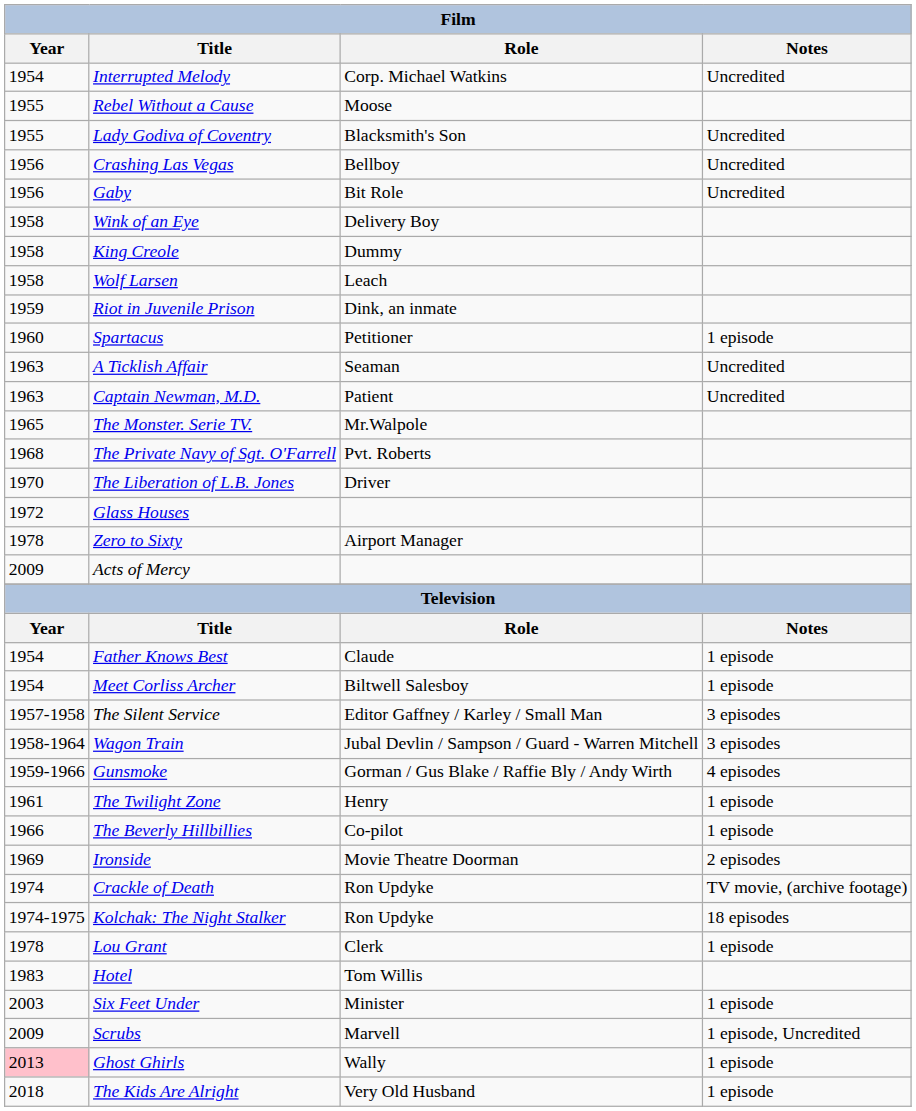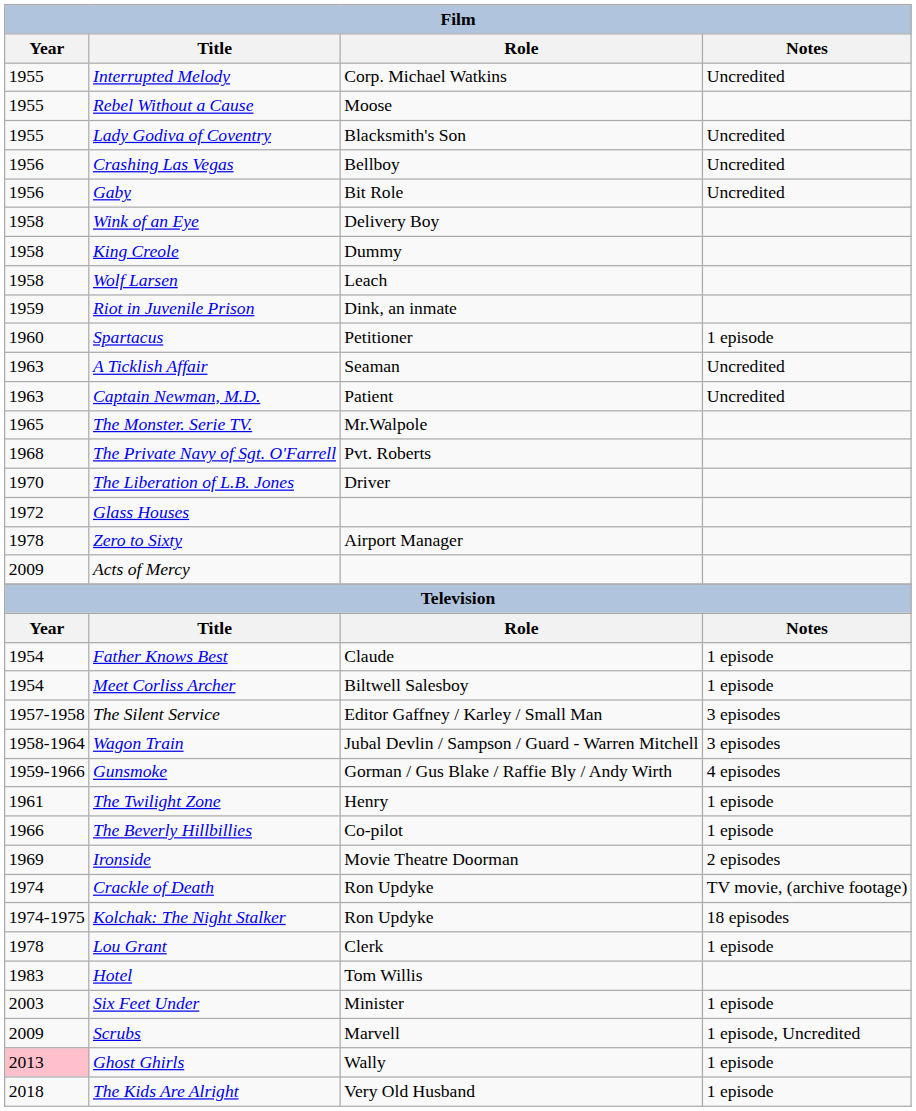 <table class="wikitable" style="font-size: 90%;">
 <tr>
 <th colspan="4" style="background: LightSteelBlue;">Film</th>
 </tr>
 <tr>
 <th>Year</th>
 <th>Title</th>
 <th>Role</th>
 <th>Notes</th>
 </tr>
 <tr>
-<td>1954</td>
+<td>1955</td>
 <td><em><a href='#'>Interrupted Melody</a></em></td>
 <td>Corp. Michael Watkins</td>
 <td>Uncredited</td>
 </tr>
 <tr>
 <td>1955</td>
 <td><em><a href='#'>Rebel Without a Cause</a></em></td>
 <td>Moose</td>
 <td></td>
 </tr>
 <tr>
 <td>1955</td>
 <td><em><a href='#'>Lady Godiva of Coventry</a></em></td>
 <td>Blacksmith's Son</td>
 <td>Uncredited</td>
 </tr>
 <tr>
 <td>1956</td>
 <td><em><a href='#'>Crashing Las Vegas</a></em></td>
 <td>Bellboy</td>
 <td>Uncredited</td>
 </tr>
 <tr>
 <td>1956</td>
 <td><em><a href='#'>Gaby</a></em></td>
 <td>Bit Role</td>
 <td>Uncredited</td>
 </tr>
 <tr>
 <td>1958</td>
 <td><em><a href='#'>Wink of an Eye</a></em></td>
 <td>Delivery Boy</td>
 <td></td>
 </tr>
 <tr>
 <td>1958</td>
 <td><em><a href='#'>King Creole</a></em></td>
 <td>Dummy</td>
 <td></td>
 </tr>
 <tr>
 <td>1958</td>
 <td><em><a href='#'>Wolf Larsen</a></em></td>
 <td>Leach</td>
 <td></td>
 </tr>
 <tr>
 <td>1959</td>
 <td><em><a href='#'>Riot in Juvenile Prison</a></em></td>
 <td>Dink, an inmate</td>
 <td></td>
 </tr>
 <tr>
 <td>1960</td>
 <td><em><a href='#'>Spartacus</a></em></td>
 <td>Petitioner</td>
 <td>1 episode</td>
 </tr>
 <tr>
 <td>1963</td>
 <td><em><a href='#'>A Ticklish Affair</a></em></td>
 <td>Seaman</td>
 <td>Uncredited</td>
 </tr>
 <tr>
 <td>1963</td>
 <td><em><a href='#'>Captain Newman, M.D.</a></em></td>
 <td>Patient</td>
 <td>Uncredited</td>
 </tr>
 <tr>
 <td>1965</td>
 <td><em><a href='#'>The Monster. Serie TV.</a></em></td>
 <td>Mr.Walpole</td>
 <td></td>
 </tr>
 <tr>
 <td>1968</td>
 <td><em><a href='#'>The Private Navy of Sgt. O'Farrell</a></em></td>
 <td>Pvt. Roberts</td>
 <td></td>
 </tr>
 <tr>
 <td>1970</td>
 <td><em><a href='#'>The Liberation of L.B. Jones</a></em></td>
 <td>Driver</td>
 <td></td>
 </tr>
 <tr>
 <td>1972</td>
 <td><em><a href='#'>Glass Houses</a></em></td>
 <td></td>
 <td></td>
 </tr>
 <tr>
 <td>1978</td>
 <td><em><a href='#'>Zero to Sixty</a></em></td>
 <td>Airport Manager</td>
 <td></td>
 </tr>
 <tr>
 <td>2009</td>
 <td><em>Acts of Mercy</em></td>
 <td></td>
 <td></td>
 </tr>
 <tr>
 </tr>
 <tr>
 <th colspan="4" style="background: LightSteelBlue;">Television</th>
 </tr>
 <tr>
 <th>Year</th>
 <th>Title</th>
 <th>Role</th>
 <th>Notes</th>
 </tr>
 <tr>
 <td>1954</td>
 <td><em><a href='#'>Father Knows Best</a></em></td>
 <td>Claude</td>
 <td>1 episode</td>
 </tr>
 <tr>
 <td>1954</td>
 <td><em><a href='#'>Meet Corliss Archer</a></em></td>
 <td>Biltwell Salesboy</td>
 <td>1 episode</td>
 </tr>
 <tr>
 <td>1957-1958</td>
 <td><em>The Silent Service</em></td>
 <td>Editor Gaffney / Karley / Small Man</td>
 <td>3 episodes</td>
 </tr>
 <tr>
 <td>1958-1964</td>
 <td><em><a href='#'>Wagon Train</a></em></td>
 <td>Jubal Devlin / Sampson / Guard - Warren Mitchell</td>
 <td>3 episodes</td>
 </tr>
 <tr>
 <td>1959-1966</td>
 <td><em><a href='#'>Gunsmoke</a></em></td>
 <td>Gorman / Gus Blake / Raffie Bly / Andy Wirth</td>
 <td>4 episodes</td>
 </tr>
 <tr>
 <td>1961</td>
 <td><em><a href='#'>The Twilight Zone</a></em></td>
 <td>Henry</td>
 <td>1 episode</td>
 </tr>
 <tr>
 <td>1966</td>
 <td><em><a href='#'>The Beverly Hillbillies</a></em></td>
 <td>Co-pilot</td>
 <td>1 episode</td>
 </tr>
 <tr>
 <td>1969</td>
 <td><em><a href='#'>Ironside</a></em></td>
 <td>Movie Theatre Doorman</td>
 <td>2 episodes</td>
 </tr>
 <tr>
 <td>1974</td>
 <td><em><a href='#'>Crackle of Death</a></em></td>
 <td>Ron Updyke</td>
 <td>TV movie, (archive footage)</td>
 </tr>
 <tr>
 <td>1974-1975</td>
 <td><em><a href='#'>Kolchak: The Night Stalker</a></em></td>
 <td>Ron Updyke</td>
 <td>18 episodes</td>
 </tr>
 <tr>
 <td>1978</td>
 <td><em><a href='#'>Lou Grant</a></em></td>
 <td>Clerk</td>
 <td>1 episode</td>
 </tr>
 <tr>
 <td>1983</td>
 <td><em><a href='#'>Hotel</a></em></td>
 <td>Tom Willis</td>
 <td></td>
 </tr>
 <tr>
 <td>2003</td>
 <td><em><a href='#'>Six Feet Under</a></em></td>
 <td>Minister</td>
 <td>1 episode</td>
 </tr>
 <tr>
 <td>2009</td>
 <td><em><a href='#'>Scrubs</a></em></td>
 <td>Marvell</td>
 <td>1 episode, Uncredited</td>
 </tr>
 <tr>
 <td style="background: pink;">2013</td>
 <td><em><a href='#'>Ghost Ghirls</a></em></td>
 <td>Wally</td>
 <td>1 episode</td>
 </tr>
 <tr>
 <td>2018</td>
 <td><em><a href='#'>The Kids Are Alright</a></em></td>
 <td>Very Old Husband</td>
 <td>1 episode</td>
 </tr>
 </table>
